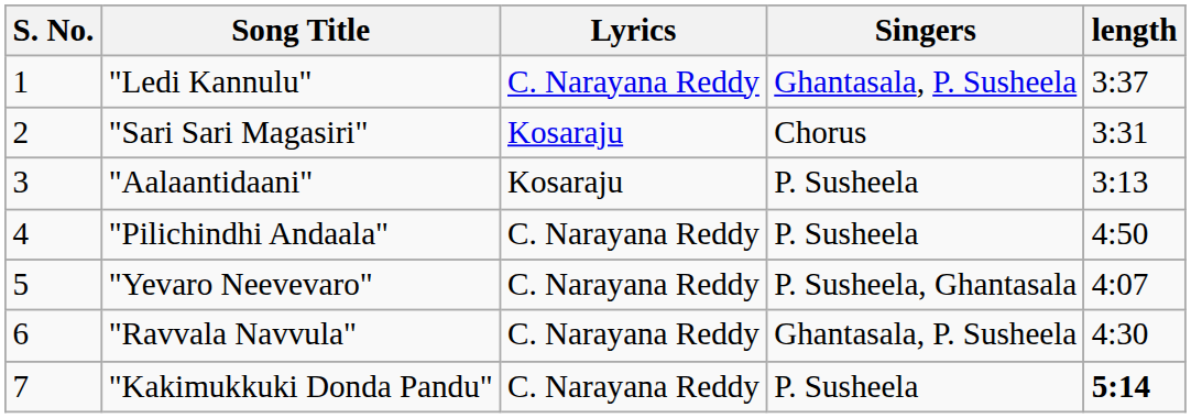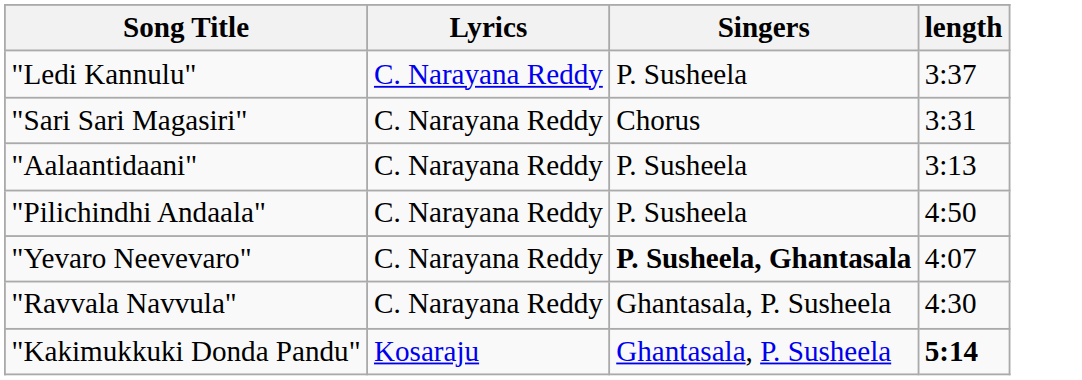 <table class="wikitable">
 <tr>
-<th>S. No.</th>
 <th>Song Title</th>
 <th>Lyrics</th>
 <th>Singers</th>
 <th>length</th>
 </tr>
 <tr>
-<td>1</td>
 <td>"Ledi Kannulu"</td>
 <td><a href='#'>C. Narayana Reddy</a></td>
-<td><a href='#'>Ghantasala</a>, <a href='#'>P. Susheela</a></td>
+<td>P. Susheela</td>
 <td>3:37</td>
 </tr>
 <tr>
-<td>2</td>
 <td>"Sari Sari Magasiri"</td>
-<td><a href='#'>Kosaraju</a></td>
+<td>C. Narayana Reddy</td>
 <td>Chorus</td>
 <td>3:31</td>
 </tr>
 <tr>
-<td>3</td>
 <td>"Aalaantidaani"</td>
-<td>Kosaraju</td>
+<td>C. Narayana Reddy</td>
 <td>P. Susheela</td>
 <td>3:13</td>
 </tr>
 <tr>
-<td>4</td>
 <td>"Pilichindhi Andaala"</td>
 <td>C. Narayana Reddy</td>
 <td>P. Susheela</td>
 <td>4:50</td>
 </tr>
 <tr>
-<td>5</td>
 <td>"Yevaro Neevevaro"</td>
 <td>C. Narayana Reddy</td>
-<td>P. Susheela, Ghantasala</td>
+<td><strong>P. Susheela, Ghantasala</strong></td>
 <td>4:07</td>
 </tr>
 <tr>
-<td>6</td>
 <td>"Ravvala Navvula"</td>
 <td>C. Narayana Reddy</td>
 <td>Ghantasala, P. Susheela</td>
 <td>4:30</td>
 </tr>
 <tr>
-<td>7</td>
 <td>"Kakimukkuki Donda Pandu"</td>
-<td>C. Narayana Reddy</td>
-<td>P. Susheela</td>
+<td><a href='#'>Kosaraju</a></td>
+<td><a href='#'>Ghantasala</a>, <a href='#'>P. Susheela</a></td>
 <td><strong>5:14</strong></td>
 </tr>
 </table>
